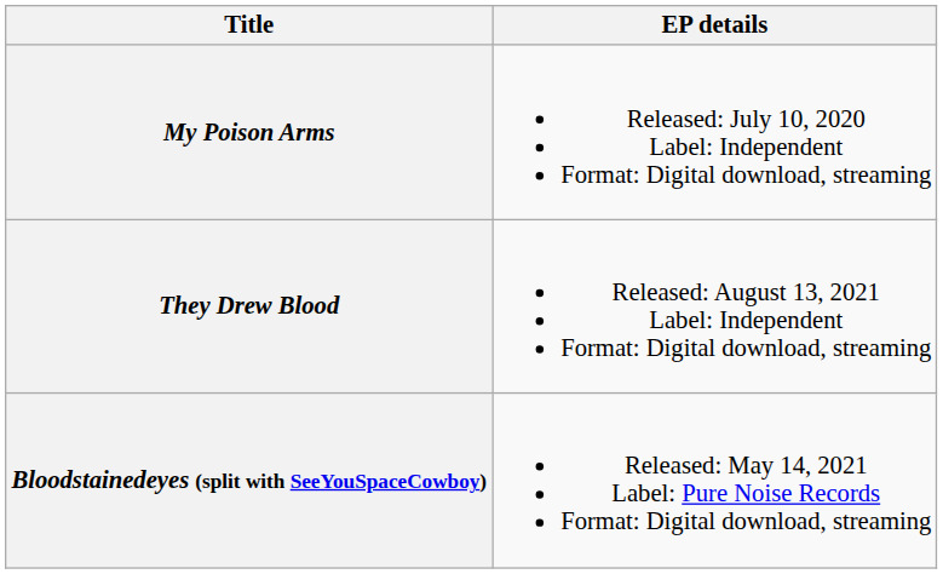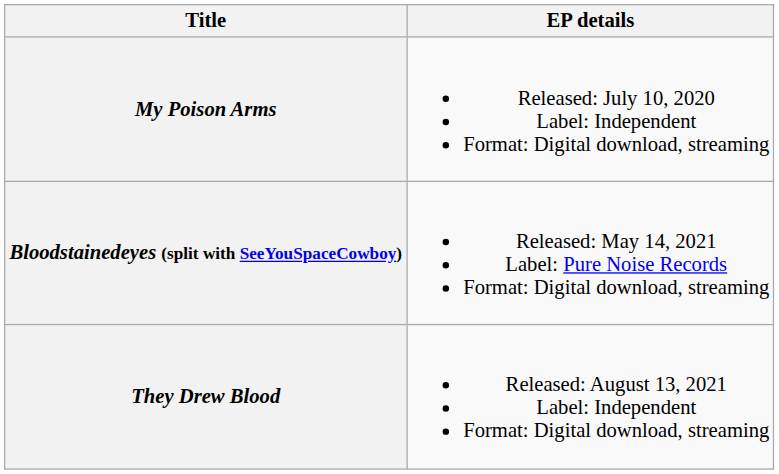 <table class="wikitable plainrowheaders" style="text-align:center;">
 <tr>
 <th>Title</th>
 <th>EP details</th>
 </tr>
 <tr>
 <th scope="row"><em>My Poison Arms</em></th>
 <td><br><ul><li>Released: July 10, 2020</li><li>Label: Independent</li><li>Format: Digital download, streaming</li></ul></td>
 </tr>
 <tr>
+<th scope="row"><em>Bloodstainedeyes</em> <small>(split with <a href='#'>SeeYouSpaceCowboy</a>)</small></th>
+<td><br><ul><li>Released: May 14, 2021</li><li>Label: <a href='#'>Pure Noise Records</a></li><li>Format: Digital download, streaming</li></ul></td>
+</tr>
+<tr>
 <th scope="row"><em>They Drew Blood</em></th>
 <td><br><ul><li>Released: August 13, 2021</li><li>Label: Independent</li><li>Format: Digital download, streaming</li></ul></td>
 </tr>
-<tr>
-<th scope="row"><em>Bloodstainedeyes</em> <small>(split with <a href='#'>SeeYouSpaceCowboy</a>)</small></th>
-<td><br><ul><li>Released: May 14, 2021</li><li>Label: <a href='#'>Pure Noise Records</a></li><li>Format: Digital download, streaming</li></ul></td>
-</tr>
 </table>
